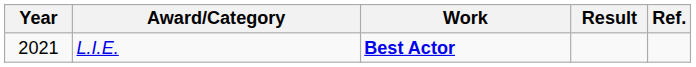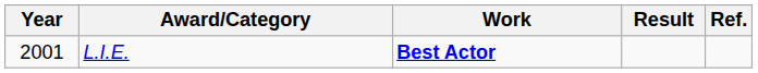 <table class=wikitable>
 <tr>
 <th scope="col" style="width:5em;">Year</th>
 <th scope="col" style="width:28em;">Award/Category</th>
 <th scope="col" style="width:25em;">Work</th>
 <th scope="col" style="width:5em;">Result</th>
 <th>Ref.</th>
 </tr>
 <tr>
-<td style="text-align:center;">2021</td>
+<td style="text-align:center;">2001</td>
 <td><em><a href='#'>L.I.E.</a></em></td>
 <td><strong><a href='#'>Best Actor</a></strong></td>
 <td></td>
 <td></td>
 </tr>
 </table>
